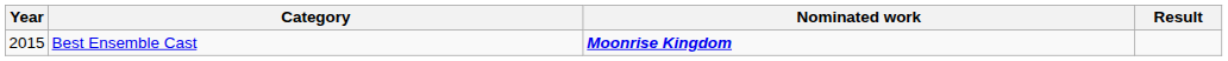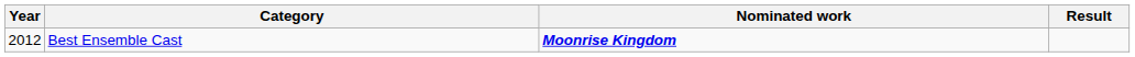 <table class=wikitable>
 <tr>
 <th scope="col" style="width:1em;">Year</th>
 <th scope="col" style="width:33em;">Category</th>
 <th scope="col" style="width:34em;">Nominated work</th>
 <th scope="col" style="width:5em;">Result</th>
 </tr>
 <tr>
-<td>2015</td>
+<td>2012</td>
 <td><a href='#'>Best Ensemble Cast</a></td>
 <td><strong><em><a href='#'>Moonrise Kingdom</a></em></strong></td>
 <td></td>
 </tr>
 </table>
